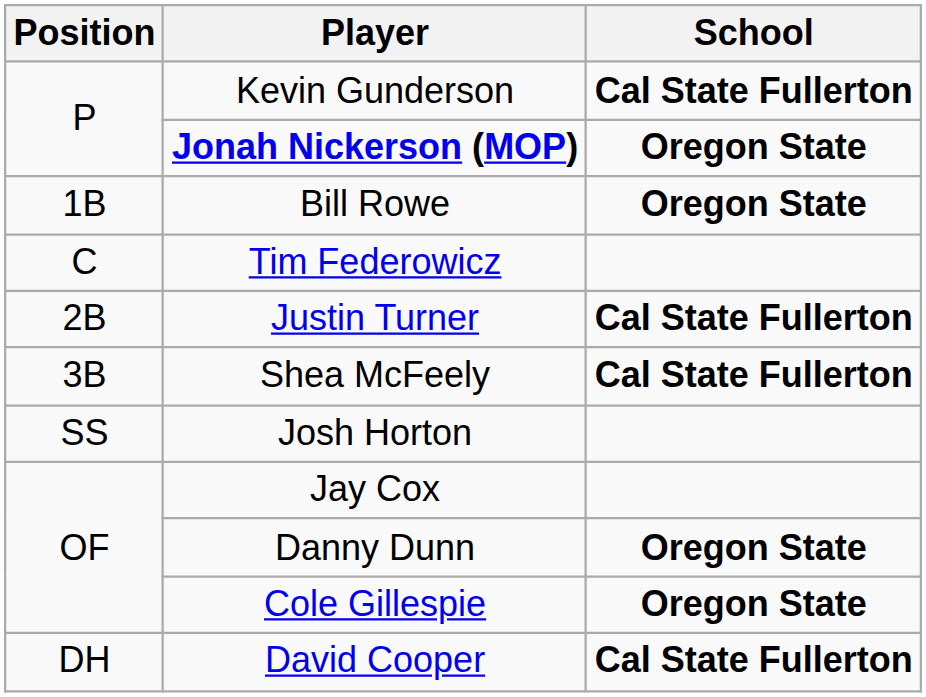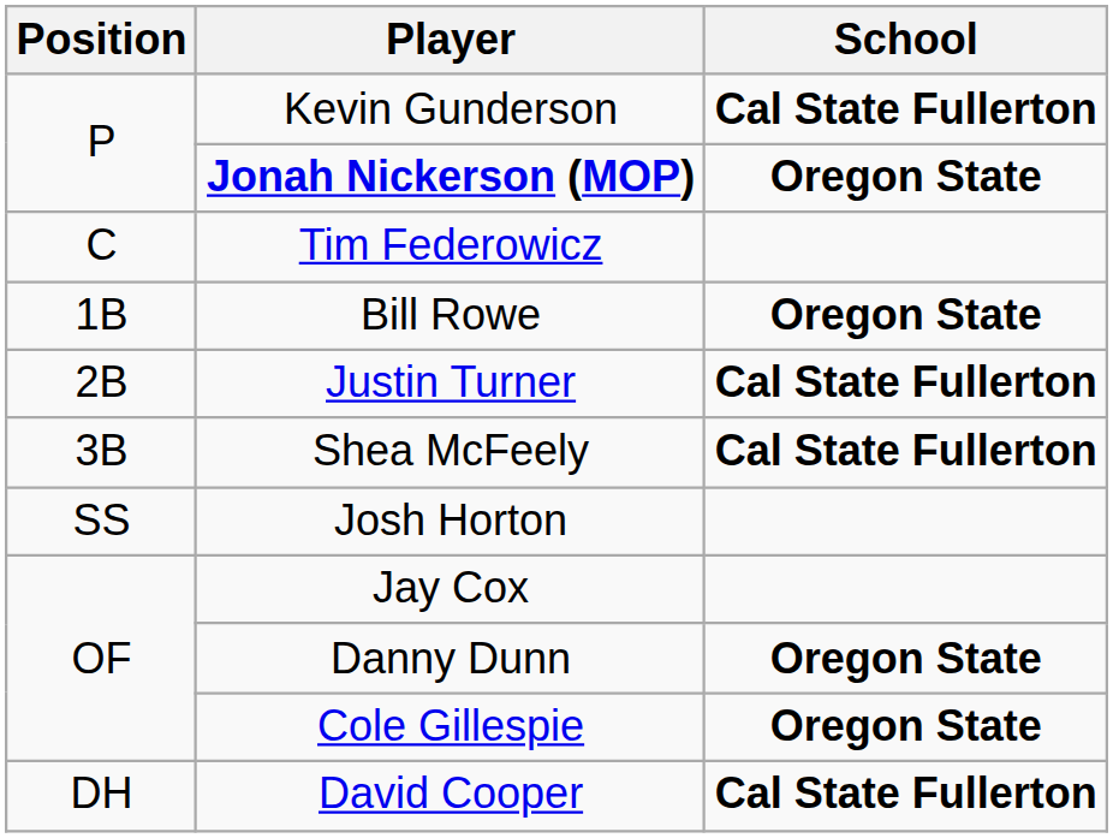 <table class="wikitable" style=text-align:center>
 <tr>
 <th>Position</th>
 <th>Player</th>
 <th>School</th>
 </tr>
 <tr>
 <td rowspan=2>P</td>
 <td>Kevin Gunderson</td>
 <td style=><strong>Cal State Fullerton</strong></td>
 </tr>
 <tr>
 <td><strong><a href='#'>Jonah Nickerson</a> (<a href='#'>MOP</a>)</strong></td>
 <td style=><strong>Oregon State</strong></td>
 </tr>
 <tr>
+<td>C</td>
+<td><a href='#'>Tim Federowicz</a></td>
+<td style=></td>
+</tr>
+<tr>
 <td>1B</td>
 <td>Bill Rowe</td>
 <td style=><strong>Oregon State</strong></td>
-</tr>
-<tr>
-<td>C</td>
-<td><a href='#'>Tim Federowicz</a></td>
-<td style=></td>
 </tr>
 <tr>
 <td>2B</td>
 <td><a href='#'>Justin Turner</a></td>
 <td style=><strong>Cal State Fullerton</strong></td>
 </tr>
 <tr>
 <td>3B</td>
 <td>Shea McFeely</td>
 <td style=><strong>Cal State Fullerton</strong></td>
 </tr>
 <tr>
 <td>SS</td>
 <td>Josh Horton</td>
 <td style=></td>
 </tr>
 <tr>
 <td rowspan=3>OF</td>
 <td>Jay Cox</td>
 <td style=></td>
 </tr>
 <tr>
 <td>Danny Dunn</td>
 <td style=><strong>Oregon State</strong></td>
 </tr>
 <tr>
 <td><a href='#'>Cole Gillespie</a></td>
 <td style=><strong>Oregon State</strong></td>
 </tr>
 <tr>
 <td>DH</td>
 <td><a href='#'>David Cooper</a></td>
 <td style=><strong>Cal State Fullerton</strong></td>
 </tr>
 </table>
